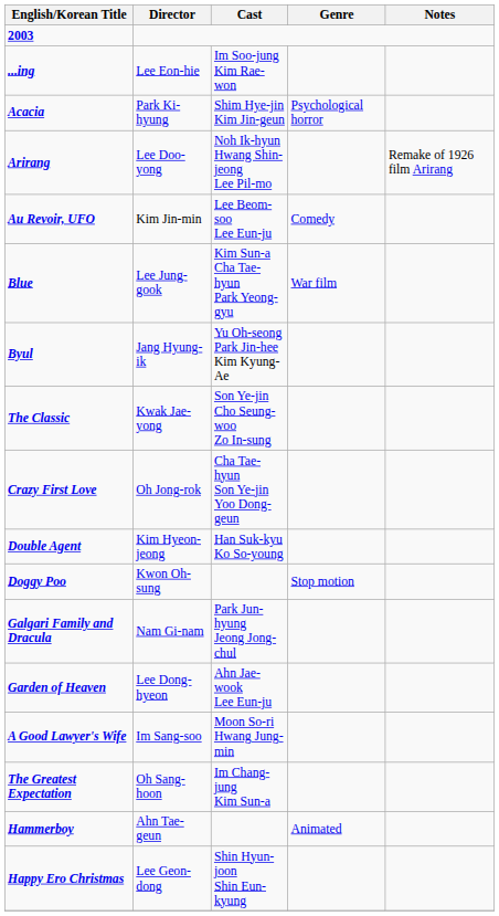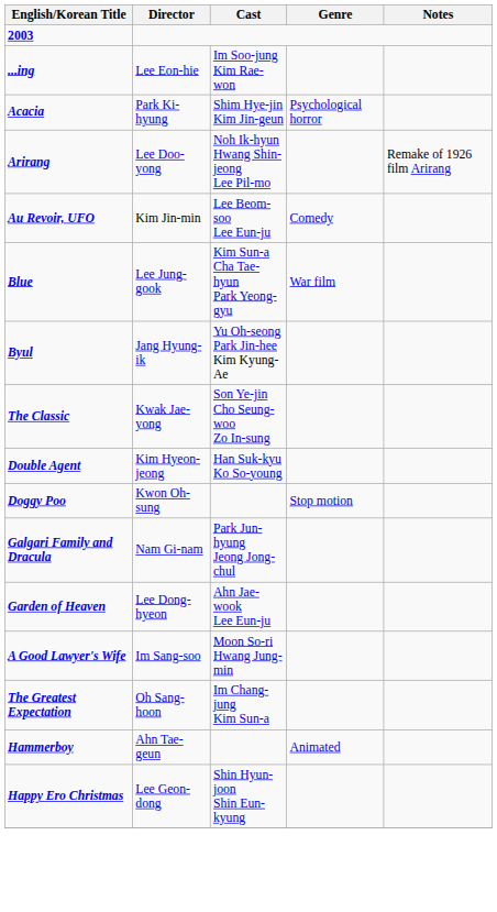 <table class="wikitable">
 <tr>
 <th>English/Korean Title</th>
 <th>Director</th>
 <th>Cast</th>
 <th>Genre</th>
 <th>Notes</th>
 </tr>
 <tr>
 <td><strong><a href='#'>2003</a></strong></td>
 </tr>
 <tr>
 <td><strong><em><a href='#'>...ing</a></em></strong></td>
 <td><a href='#'>Lee Eon-hie</a></td>
 <td><a href='#'>Im Soo-jung</a><br><a href='#'>Kim Rae-won</a></td>
 <td></td>
 <td></td>
 </tr>
 <tr>
 <td><strong><em><a href='#'>Acacia</a></em></strong></td>
 <td><a href='#'>Park Ki-hyung</a></td>
 <td><a href='#'>Shim Hye-jin</a><br><a href='#'>Kim Jin-geun</a></td>
 <td><a href='#'>Psychological horror</a></td>
 <td></td>
 </tr>
 <tr>
 <td><strong><em><a href='#'>Arirang</a></em></strong></td>
 <td><a href='#'>Lee Doo-yong</a></td>
 <td><a href='#'>Noh Ik-hyun</a><br><a href='#'>Hwang Shin-jeong</a><br><a href='#'>Lee Pil-mo</a></td>
 <td></td>
 <td>Remake of 1926 film <a href='#'>Arirang</a></td>
 </tr>
 <tr>
 <td><strong><em><a href='#'>Au Revoir, UFO</a></em></strong></td>
 <td>Kim Jin-min</td>
 <td><a href='#'>Lee Beom-soo</a><br><a href='#'>Lee Eun-ju</a></td>
 <td><a href='#'>Comedy</a></td>
 <td></td>
 </tr>
 <tr>
 <td><strong><em><a href='#'>Blue</a></em></strong></td>
 <td><a href='#'>Lee Jung-gook</a></td>
 <td><a href='#'>Kim Sun-a</a><br><a href='#'>Cha Tae-hyun</a><br><a href='#'>Park Yeong-gyu</a></td>
 <td><a href='#'>War film</a></td>
 <td></td>
 </tr>
 <tr>
 <td><strong><em><a href='#'>Byul</a></em></strong></td>
 <td><a href='#'>Jang Hyung-ik</a></td>
 <td><a href='#'>Yu Oh-seong</a><br><a href='#'>Park Jin-hee</a><br>Kim Kyung-Ae</td>
 <td></td>
 <td></td>
 </tr>
 <tr>
 <td><strong><em><a href='#'>The Classic</a></em></strong></td>
 <td><a href='#'>Kwak Jae-yong</a></td>
 <td><a href='#'>Son Ye-jin</a><br><a href='#'>Cho Seung-woo</a><br><a href='#'>Zo In-sung</a></td>
-<td></td>
-<td></td>
-</tr>
-<tr>
-<td><strong><em><a href='#'>Crazy First Love</a></em></strong></td>
-<td><a href='#'>Oh Jong-rok</a></td>
-<td><a href='#'>Cha Tae-hyun</a><br><a href='#'>Son Ye-jin</a><br><a href='#'>Yoo Dong-geun</a></td>
 <td></td>
 <td></td>
 </tr>
 <tr>
 <td><strong><em><a href='#'>Double Agent</a></em></strong></td>
 <td><a href='#'>Kim Hyeon-jeong</a></td>
 <td><a href='#'>Han Suk-kyu</a><br><a href='#'>Ko So-young</a></td>
 <td></td>
 <td></td>
 </tr>
 <tr>
 <td><strong><em><a href='#'>Doggy Poo</a></em></strong></td>
 <td><a href='#'>Kwon Oh-sung</a></td>
 <td></td>
 <td><a href='#'>Stop motion</a></td>
 <td></td>
 </tr>
 <tr>
 <td><strong><em><a href='#'>Galgari Family and Dracula</a></em></strong></td>
 <td><a href='#'>Nam Gi-nam</a></td>
 <td><a href='#'>Park Jun-hyung</a><br><a href='#'>Jeong Jong-chul</a></td>
 <td></td>
 <td></td>
 </tr>
 <tr>
 <td><strong><em><a href='#'>Garden of Heaven</a></em></strong></td>
 <td><a href='#'>Lee Dong-hyeon</a></td>
 <td><a href='#'>Ahn Jae-wook</a><br><a href='#'>Lee Eun-ju</a></td>
 <td></td>
 <td></td>
 </tr>
 <tr>
 <td><strong><em><a href='#'>A Good Lawyer's Wife</a></em></strong></td>
 <td><a href='#'>Im Sang-soo</a></td>
 <td><a href='#'>Moon So-ri</a><br><a href='#'>Hwang Jung-min</a></td>
 <td></td>
 <td></td>
 </tr>
 <tr>
 <td><strong><em><a href='#'>The Greatest Expectation</a></em></strong></td>
 <td><a href='#'>Oh Sang-hoon</a></td>
 <td><a href='#'>Im Chang-jung</a><br><a href='#'>Kim Sun-a</a></td>
 <td></td>
 <td></td>
 </tr>
 <tr>
 <td><strong><em><a href='#'>Hammerboy</a></em></strong></td>
 <td><a href='#'>Ahn Tae-geun</a></td>
 <td></td>
 <td><a href='#'>Animated</a></td>
 <td></td>
 </tr>
 <tr>
 <td><strong><em><a href='#'>Happy Ero Christmas</a></em></strong></td>
 <td><a href='#'>Lee Geon-dong</a></td>
 <td><a href='#'>Shin Hyun-joon</a><br><a href='#'>Shin Eun-kyung</a></td>
 <td></td>
 <td></td>
 </tr>
 <tr>
 </tr>
 </table>
